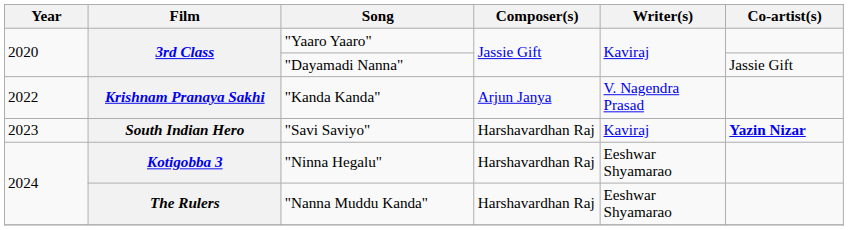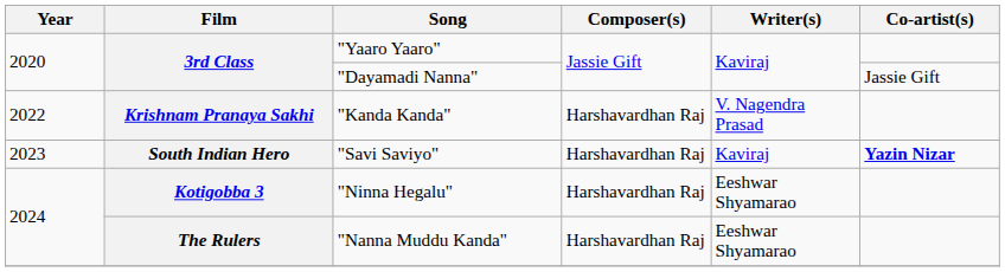 <table class="wikitable plainrowheaders" width="100%" textcolor:#000;">
 <tr>
 <th scope="col" width=10%><strong>Year</strong></th>
 <th scope="col" width=23%><strong>Film</strong></th>
 <th scope="col" width=23%><strong>Song</strong></th>
 <th scope="col" width=15%><strong>Composer(s)</strong></th>
 <th scope="col" width=15%><strong>Writer(s)</strong></th>
 <th scope="col" width=18%><strong>Co-artist(s)</strong></th>
 </tr>
 <tr>
 <td rowspan="2">2020</td>
 <th rowspan="2"><em><a href='#'>3rd Class</a></em></th>
 <td>"Yaaro Yaaro"</td>
 <td rowspan="2"><a href='#'>Jassie Gift</a></td>
 <td rowspan="2"><a href='#'>Kaviraj</a></td>
 <td></td>
 </tr>
 <tr>
 <td>"Dayamadi Nanna"</td>
 <td>Jassie Gift</td>
 </tr>
 <tr>
 <td>2022</td>
 <th><em><a href='#'>Krishnam Pranaya Sakhi</a></em></th>
 <td>"Kanda Kanda"</td>
-<td><a href='#'>Arjun Janya</a></td>
+<td>Harshavardhan Raj</td>
 <td><a href='#'>V. Nagendra Prasad</a></td>
 <td></td>
 </tr>
 <tr>
 <td>2023</td>
 <th><em>South Indian Hero</em></th>
 <td>"Savi Saviyo"</td>
 <td>Harshavardhan Raj</td>
 <td><a href='#'>Kaviraj</a></td>
 <td><strong><a href='#'>Yazin Nizar</a></strong></td>
 </tr>
 <tr>
 <td rowspan="2">2024</td>
 <th><em><a href='#'>Kotigobba 3</a></em></th>
 <td>"Ninna Hegalu"</td>
 <td>Harshavardhan Raj</td>
 <td>Eeshwar Shyamarao</td>
 <td></td>
 </tr>
 <tr>
 <th><em>The Rulers</em></th>
 <td>"Nanna Muddu Kanda"</td>
 <td>Harshavardhan Raj</td>
 <td>Eeshwar Shyamarao</td>
 <td></td>
 </tr>
 <tr>
 </tr>
 </table>
